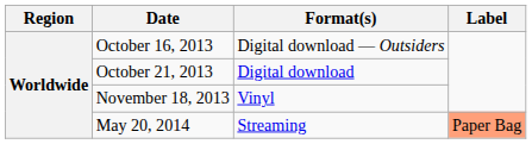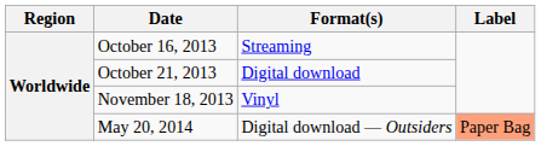 <table class="wikitable plainrowheaders">
 <tr>
 <th scope="col">Region</th>
 <th scope="col">Date</th>
 <th scope="col">Format(s)</th>
 <th scope="col">Label</th>
 </tr>
 <tr>
 <th scope="row" rowspan=4>Worldwide</th>
 <td>October 16, 2013</td>
-<td>Digital download — <em>Outsiders</em></td>
+<td><a href='#'>Streaming</a></td>
 <td rowspan=3></td>
 </tr>
 <tr>
 <td>October 21, 2013</td>
 <td><a href='#'>Digital download</a></td>
 </tr>
 <tr>
 <td>November 18, 2013</td>
 <td><a href='#'>Vinyl</a></td>
 </tr>
 <tr>
 <td>May 20, 2014</td>
-<td><a href='#'>Streaming</a></td>
+<td>Digital download — <em>Outsiders</em></td>
 <td style="background: lightsalmon;">Paper Bag</td>
 </tr>
 </table>
